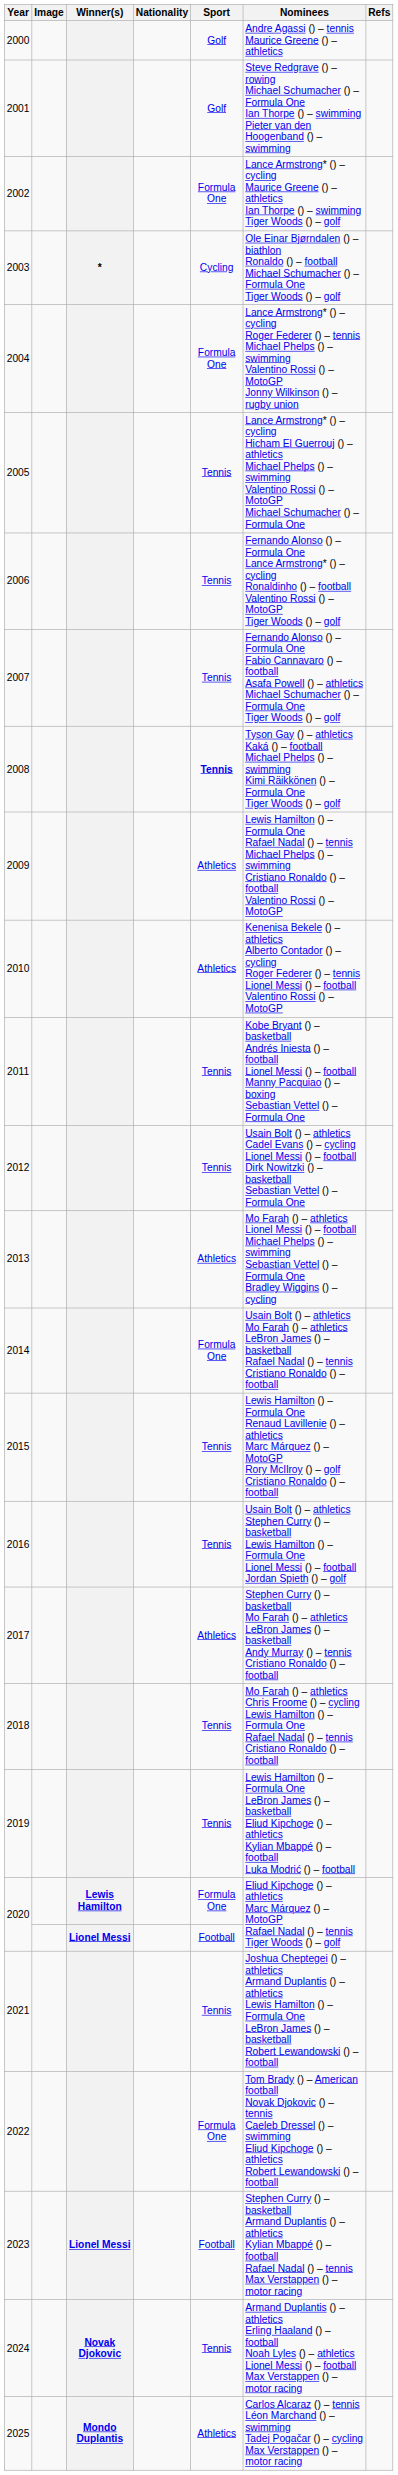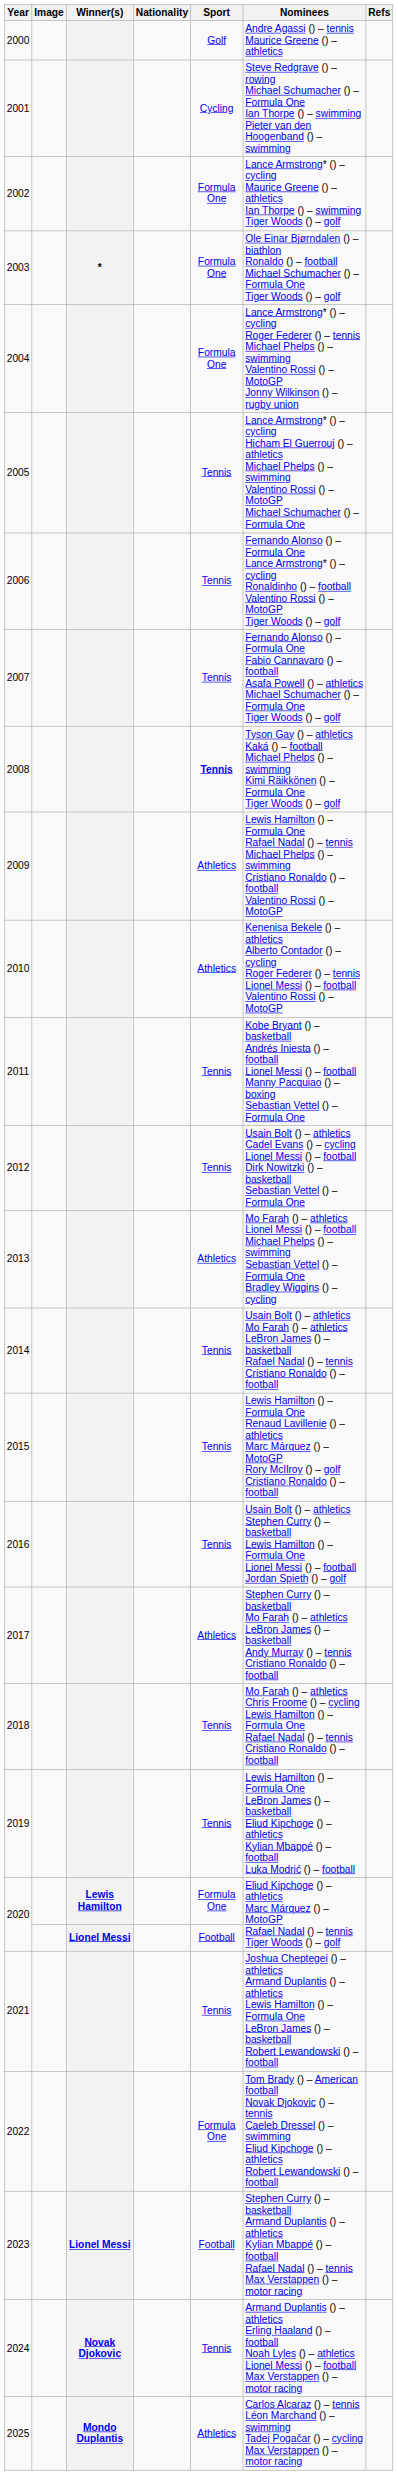 <table class="sortable wikitable plainrowheaders" style="text-align:center">
 <tr>
 <th scope=col>Year</th>
 <th scope=col class=unsortable>Image</th>
 <th scope=col>Winner(s)</th>
 <th scope=col>Nationality</th>
 <th scope=col>Sport</th>
 <th scope=col class=unsortable>Nominees</th>
 <th scope=col class=unsortable>Refs</th>
 </tr>
 <tr>
 <td>2000</td>
 <td></td>
 <th scope="row"></th>
 <td></td>
 <td><a href='#'>Golf</a></td>
 <td align=left><a href='#'>Andre Agassi</a> () – <a href='#'>tennis</a> <br> <a href='#'>Maurice Greene</a> () – <a href='#'>athletics</a></td>
 <td></td>
 </tr>
 <tr>
 <td>2001</td>
 <td></td>
 <th scope=row></th>
 <td></td>
-<td><a href='#'>Golf</a></td>
+<td><a href='#'>Cycling</a></td>
 <td align=left><a href='#'>Steve Redgrave</a> () – <a href='#'>rowing</a> <br> <a href='#'>Michael Schumacher</a> () – <a href='#'>Formula One</a><br> <a href='#'>Ian Thorpe</a> () – <a href='#'>swimming</a> <br> <a href='#'>Pieter van den Hoogenband</a> () – <a href='#'>swimming</a></td>
 <td></td>
 </tr>
 <tr>
 <td>2002</td>
 <td></td>
 <th scope=row></th>
 <td></td>
 <td><a href='#'>Formula One</a></td>
 <td align=left><a href='#'>Lance Armstrong</a>* () – <a href='#'>cycling</a> <br> <a href='#'>Maurice Greene</a> () – <a href='#'>athletics</a><br> <a href='#'>Ian Thorpe</a> () – <a href='#'>swimming</a> <br> <a href='#'>Tiger Woods</a> () – <a href='#'>golf</a></td>
 <td></td>
 </tr>
 <tr>
 <td>2003</td>
 <td></td>
 <th scope=row>*</th>
 <td></td>
-<td><a href='#'>Cycling</a></td>
+<td><a href='#'>Formula One</a></td>
 <td align=left><a href='#'>Ole Einar Bjørndalen</a> () – <a href='#'>biathlon</a> <br> <a href='#'>Ronaldo</a> () – <a href='#'>football</a><br> <a href='#'>Michael Schumacher</a> () – <a href='#'>Formula One</a> <br> <a href='#'>Tiger Woods</a> () – <a href='#'>golf</a></td>
 <td></td>
 </tr>
 <tr>
 <td>2004</td>
 <td></td>
 <th scope=row></th>
 <td></td>
 <td><a href='#'>Formula One</a></td>
 <td align=left><a href='#'>Lance Armstrong</a>* () – <a href='#'>cycling</a><br> <a href='#'>Roger Federer</a> () – <a href='#'>tennis</a> <br> <a href='#'>Michael Phelps</a> () – <a href='#'>swimming</a> <br> <a href='#'>Valentino Rossi</a> () – <a href='#'>MotoGP</a> <br> <a href='#'>Jonny Wilkinson</a> () – <a href='#'>rugby union</a></td>
 <td></td>
 </tr>
 <tr>
 <td>2005</td>
 <td></td>
 <th scope=row></th>
 <td></td>
 <td><a href='#'>Tennis</a></td>
 <td align=left><a href='#'>Lance Armstrong</a>* () – <a href='#'>cycling</a><br> <a href='#'>Hicham El Guerrouj</a> () – <a href='#'>athletics</a> <br> <a href='#'>Michael Phelps</a> () – <a href='#'>swimming</a> <br> <a href='#'>Valentino Rossi</a> () – <a href='#'>MotoGP</a> <br> <a href='#'>Michael Schumacher</a> () – <a href='#'>Formula One</a></td>
 <td></td>
 </tr>
 <tr>
 <td>2006</td>
 <td></td>
 <th scope=row></th>
 <td></td>
 <td><a href='#'>Tennis</a></td>
 <td align=left><a href='#'>Fernando Alonso</a> () – <a href='#'>Formula One</a><br> <a href='#'>Lance Armstrong</a>* () – <a href='#'>cycling</a><br> <a href='#'>Ronaldinho</a> () – <a href='#'>football</a> <br> <a href='#'>Valentino Rossi</a> () – <a href='#'>MotoGP</a> <br> <a href='#'>Tiger Woods</a> () – <a href='#'>golf</a></td>
 <td></td>
 </tr>
 <tr>
 <td>2007</td>
 <td></td>
 <th scope=row></th>
 <td></td>
 <td><a href='#'>Tennis</a></td>
 <td align=left><a href='#'>Fernando Alonso</a> () – <a href='#'>Formula One</a><br> <a href='#'>Fabio Cannavaro</a> () – <a href='#'>football</a> <br> <a href='#'>Asafa Powell</a> () – <a href='#'>athletics</a> <br> <a href='#'>Michael Schumacher</a> () – <a href='#'>Formula One</a> <br> <a href='#'>Tiger Woods</a> () – <a href='#'>golf</a></td>
 <td></td>
 </tr>
 <tr>
 <td>2008</td>
 <td></td>
 <th scope=row></th>
 <td></td>
 <td><strong><a href='#'>Tennis</a></strong></td>
 <td align=left><a href='#'>Tyson Gay</a> () – <a href='#'>athletics</a> <br> <a href='#'>Kaká</a> () – <a href='#'>football</a> <br> <a href='#'>Michael Phelps</a> () – <a href='#'>swimming</a> <br> <a href='#'>Kimi Räikkönen</a> () – <a href='#'>Formula One</a> <br> <a href='#'>Tiger Woods</a> () – <a href='#'>golf</a></td>
 <td></td>
 </tr>
 <tr>
 <td>2009</td>
 <td></td>
 <th scope=row></th>
 <td></td>
 <td><a href='#'>Athletics</a></td>
 <td align=left><a href='#'>Lewis Hamilton</a> () – <a href='#'>Formula One</a> <br> <a href='#'>Rafael Nadal</a> () – <a href='#'>tennis</a> <br> <a href='#'>Michael Phelps</a> () – <a href='#'>swimming</a> <br> <a href='#'>Cristiano Ronaldo</a> () – <a href='#'>football</a> <br> <a href='#'>Valentino Rossi</a> () – <a href='#'>MotoGP</a></td>
 <td></td>
 </tr>
 <tr>
 <td>2010</td>
 <td></td>
 <th scope=row></th>
 <td></td>
 <td><a href='#'>Athletics</a></td>
 <td align=left><a href='#'>Kenenisa Bekele</a> () – <a href='#'>athletics</a> <br> <a href='#'>Alberto Contador</a> () – <a href='#'>cycling</a> <br> <a href='#'>Roger Federer</a> () – <a href='#'>tennis</a> <br> <a href='#'>Lionel Messi</a> () – <a href='#'>football</a> <br> <a href='#'>Valentino Rossi</a> () – <a href='#'>MotoGP</a></td>
 <td></td>
 </tr>
 <tr>
 <td>2011</td>
 <td></td>
 <th scope=row></th>
 <td></td>
 <td><a href='#'>Tennis</a></td>
 <td align=left><a href='#'>Kobe Bryant</a> () – <a href='#'>basketball</a> <br> <a href='#'>Andrés Iniesta</a> () – <a href='#'>football</a> <br> <a href='#'>Lionel Messi</a> () – <a href='#'>football</a> <br> <a href='#'>Manny Pacquiao</a> () – <a href='#'>boxing</a> <br> <a href='#'>Sebastian Vettel</a> () – <a href='#'>Formula One</a></td>
 <td></td>
 </tr>
 <tr>
 <td>2012</td>
 <td></td>
 <th scope=row></th>
 <td></td>
 <td><a href='#'>Tennis</a></td>
 <td align=left><a href='#'>Usain Bolt</a> () – <a href='#'>athletics</a> <br> <a href='#'>Cadel Evans</a> () – <a href='#'>cycling</a> <br> <a href='#'>Lionel Messi</a> () – <a href='#'>football</a> <br> <a href='#'>Dirk Nowitzki</a> () – <a href='#'>basketball</a> <br> <a href='#'>Sebastian Vettel</a> () – <a href='#'>Formula One</a></td>
 <td></td>
 </tr>
 <tr>
 <td>2013</td>
 <td></td>
 <th scope=row></th>
 <td></td>
 <td><a href='#'>Athletics</a></td>
 <td align=left><a href='#'>Mo Farah</a> () – <a href='#'>athletics</a> <br> <a href='#'>Lionel Messi</a> () – <a href='#'>football</a> <br> <a href='#'>Michael Phelps</a> () – <a href='#'>swimming</a> <br> <a href='#'>Sebastian Vettel</a> () – <a href='#'>Formula One</a> <br> <a href='#'>Bradley Wiggins</a> () – <a href='#'>cycling</a></td>
 <td></td>
 </tr>
 <tr>
 <td>2014</td>
 <td></td>
 <th scope=row></th>
 <td></td>
-<td><a href='#'>Formula One</a></td>
+<td><a href='#'>Tennis</a></td>
 <td align=left><a href='#'>Usain Bolt</a> () – <a href='#'>athletics</a><br> <a href='#'>Mo Farah</a> () – <a href='#'>athletics</a> <br> <a href='#'>LeBron James</a> () – <a href='#'>basketball</a> <br> <a href='#'>Rafael Nadal</a> () – <a href='#'>tennis</a> <br> <a href='#'>Cristiano Ronaldo</a> () – <a href='#'>football</a></td>
 <td></td>
 </tr>
 <tr>
 <td>2015</td>
 <td></td>
 <th scope=row></th>
 <td></td>
 <td><a href='#'>Tennis</a></td>
 <td align=left><a href='#'>Lewis Hamilton</a> () – <a href='#'>Formula One</a> <br> <a href='#'>Renaud Lavillenie</a> () – <a href='#'>athletics</a> <br> <a href='#'>Marc Márquez</a> () – <a href='#'>MotoGP</a> <br> <a href='#'>Rory McIlroy</a> () – <a href='#'>golf</a> <br> <a href='#'>Cristiano Ronaldo</a> () – <a href='#'>football</a></td>
 <td></td>
 </tr>
 <tr>
 <td>2016</td>
 <td></td>
 <th scope=row></th>
 <td></td>
 <td><a href='#'>Tennis</a></td>
 <td align=left><a href='#'>Usain Bolt</a> () – <a href='#'>athletics</a><br> <a href='#'>Stephen Curry</a> () – <a href='#'>basketball</a> <br> <a href='#'>Lewis Hamilton</a> () – <a href='#'>Formula One</a> <br> <a href='#'>Lionel Messi</a> () – <a href='#'>football</a> <br> <a href='#'>Jordan Spieth</a> () – <a href='#'>golf</a></td>
 <td></td>
 </tr>
 <tr>
 <td>2017</td>
 <td></td>
 <th scope=row></th>
 <td></td>
 <td><a href='#'>Athletics</a></td>
 <td align=left><a href='#'>Stephen Curry</a> () – <a href='#'>basketball</a> <br> <a href='#'>Mo Farah</a> () – <a href='#'>athletics</a> <br> <a href='#'>LeBron James</a> () – <a href='#'>basketball</a> <br> <a href='#'>Andy Murray</a> () – <a href='#'>tennis</a> <br>  <a href='#'>Cristiano Ronaldo</a> () – <a href='#'>football</a></td>
 <td></td>
 </tr>
 <tr>
 <td>2018</td>
 <td></td>
 <th scope=row></th>
 <td></td>
 <td><a href='#'>Tennis</a></td>
 <td align=left><a href='#'>Mo Farah</a> () – <a href='#'>athletics</a> <br> <a href='#'>Chris Froome</a> () – <a href='#'>cycling</a> <br> <a href='#'>Lewis Hamilton</a> () – <a href='#'>Formula One</a> <br> <a href='#'>Rafael Nadal</a> () – <a href='#'>tennis</a> <br> <a href='#'>Cristiano Ronaldo</a> () – <a href='#'>football</a></td>
 <td></td>
 </tr>
 <tr>
 <td>2019</td>
 <td></td>
 <th scope=row></th>
 <td></td>
 <td><a href='#'>Tennis</a></td>
 <td align=left><a href='#'>Lewis Hamilton</a> () – <a href='#'>Formula One</a> <br> <a href='#'>LeBron James</a> () – <a href='#'>basketball</a>  <br> <a href='#'>Eliud Kipchoge</a> () – <a href='#'>athletics</a> <br> <a href='#'>Kylian Mbappé</a> () – <a href='#'>football</a> <br> <a href='#'>Luka Modrić</a> () – <a href='#'>football</a></td>
 <td></td>
 </tr>
 <tr>
 <td rowspan="2">2020</td>
 <td></td>
 <th scope=row><a href='#'>Lewis Hamilton</a></th>
 <td></td>
 <td><a href='#'>Formula One</a></td>
 <td align=left rowspan="2"><a href='#'>Eliud Kipchoge</a> () – <a href='#'>athletics</a> <br> <a href='#'>Marc Márquez</a> () – <a href='#'>MotoGP</a> <br> <a href='#'>Rafael Nadal</a> () – <a href='#'>tennis</a> <br> <a href='#'>Tiger Woods</a> () – <a href='#'>golf</a></td>
 <td rowspan="2"></td>
 </tr>
 <tr>
 <td></td>
 <th scope=row><a href='#'>Lionel Messi</a></th>
 <td></td>
 <td><a href='#'>Football</a></td>
 </tr>
 <tr>
 <td>2021</td>
 <td></td>
 <th scope=row></th>
 <td></td>
 <td><a href='#'>Tennis</a></td>
 <td align=left><a href='#'>Joshua Cheptegei</a> () – <a href='#'>athletics</a> <br> <a href='#'>Armand Duplantis</a> () – <a href='#'>athletics</a> <br> <a href='#'>Lewis Hamilton</a> () – <a href='#'>Formula One</a> <br> <a href='#'>LeBron James</a> () – <a href='#'>basketball</a>  <br> <a href='#'>Robert Lewandowski</a> () – <a href='#'>football</a></td>
 <td></td>
 </tr>
 <tr>
 <td>2022</td>
 <td></td>
 <th scope=row></th>
 <td></td>
 <td><a href='#'>Formula One</a></td>
 <td align=left><a href='#'>Tom Brady</a> () – <a href='#'>American football</a>  <br> <a href='#'>Novak Djokovic</a> () – <a href='#'>tennis</a> <br> <a href='#'>Caeleb Dressel</a> () – <a href='#'>swimming</a> <br> <a href='#'>Eliud Kipchoge</a> () – <a href='#'>athletics</a> <br> <a href='#'>Robert Lewandowski</a> () – <a href='#'>football</a></td>
 <td></td>
 </tr>
 <tr>
 <td>2023</td>
 <td></td>
 <th scope=row><a href='#'>Lionel Messi</a></th>
 <td></td>
 <td><a href='#'>Football</a></td>
 <td align=left><a href='#'>Stephen Curry</a> () – <a href='#'>basketball</a>  <br> <a href='#'>Armand Duplantis</a> () – <a href='#'>athletics</a> <br> <a href='#'>Kylian Mbappé</a> () – <a href='#'>football</a> <br> <a href='#'>Rafael Nadal</a> () – <a href='#'>tennis</a> <br> <a href='#'>Max Verstappen</a> () – <a href='#'>motor racing</a></td>
 <td></td>
 </tr>
 <tr>
 <td>2024</td>
 <td></td>
 <th scope=row><a href='#'>Novak Djokovic</a></th>
 <td></td>
 <td><a href='#'>Tennis</a></td>
 <td align=left><a href='#'>Armand Duplantis</a> () – <a href='#'>athletics</a>  <br> <a href='#'>Erling Haaland</a> () – <a href='#'>football</a> <br> <a href='#'>Noah Lyles</a> () – <a href='#'>athletics</a> <br> <a href='#'>Lionel Messi</a> () – <a href='#'>football</a> <br> <a href='#'>Max Verstappen</a> () – <a href='#'>motor racing</a></td>
 <td></td>
 </tr>
 <tr>
 <td>2025</td>
 <td></td>
 <th scope=row><a href='#'>Mondo Duplantis</a></th>
 <td></td>
 <td><a href='#'>Athletics</a></td>
 <td align=left><a href='#'>Carlos Alcaraz</a> () – <a href='#'>tennis</a> <br> <a href='#'>Léon Marchand</a> () – <a href='#'>swimming</a> <br> <a href='#'>Tadej Pogačar</a> () – <a href='#'>cycling</a> <br> <a href='#'>Max Verstappen</a> () – <a href='#'>motor racing</a></td>
 <td></td>
 </tr>
 </table>
